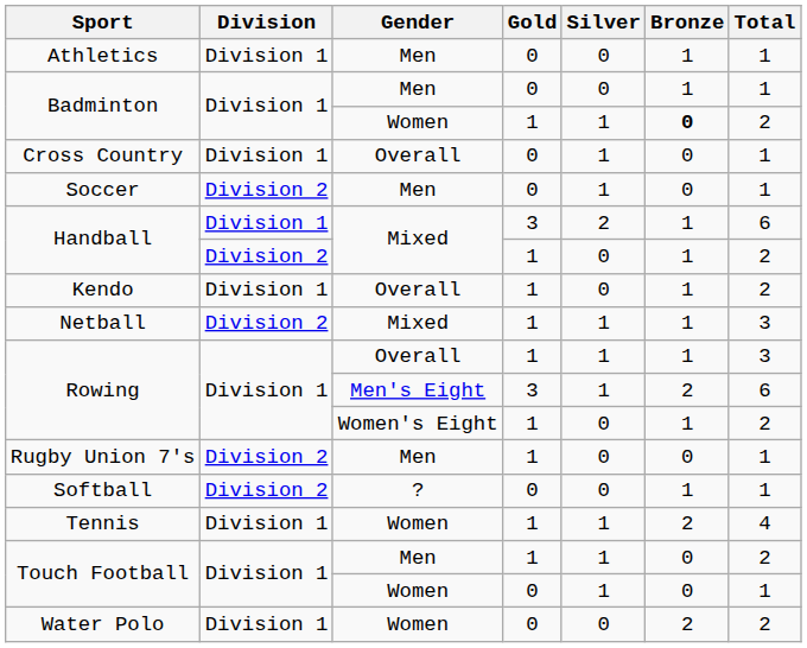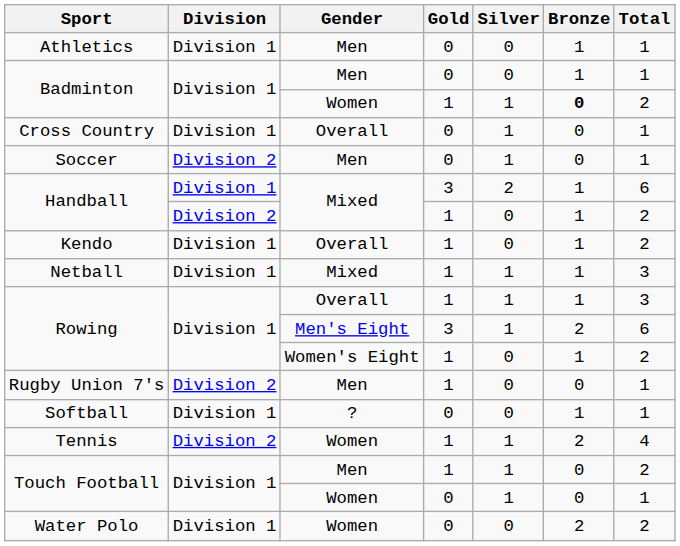 <table class="wikitable sortable" style="text-align:center">
 <tr>
 <th>Sport</th>
 <th>Division</th>
 <th>Gender</th>
 <th>Gold</th>
 <th>Silver</th>
 <th>Bronze</th>
 <th>Total</th>
 </tr>
 <tr>
 <td>Athletics</td>
 <td>Division 1</td>
 <td>Men</td>
 <td>0</td>
 <td>0</td>
 <td>1</td>
 <td>1</td>
 </tr>
 <tr>
 <td rowspan="2">Badminton</td>
 <td rowspan="2">Division 1</td>
 <td>Men</td>
 <td>0</td>
 <td>0</td>
 <td>1</td>
 <td>1</td>
 </tr>
 <tr>
 <td>Women</td>
 <td>1</td>
 <td>1</td>
 <td><strong>0</strong></td>
 <td>2</td>
 </tr>
 <tr>
 <td>Cross Country</td>
 <td>Division 1</td>
 <td>Overall</td>
 <td>0</td>
 <td>1</td>
 <td>0</td>
 <td>1</td>
 </tr>
 <tr>
 <td>Soccer</td>
 <td><a href='#'>Division 2</a></td>
 <td>Men</td>
 <td>0</td>
 <td>1</td>
 <td>0</td>
 <td>1</td>
 </tr>
 <tr>
 <td rowspan="2">Handball</td>
 <td><a href='#'>Division 1</a></td>
 <td rowspan="2">Mixed</td>
 <td>3</td>
 <td>2</td>
 <td>1</td>
 <td>6</td>
 </tr>
 <tr>
 <td><a href='#'>Division 2</a></td>
 <td>1</td>
 <td>0</td>
 <td>1</td>
 <td>2</td>
 </tr>
 <tr>
 <td>Kendo</td>
 <td>Division 1</td>
 <td>Overall</td>
 <td>1</td>
 <td>0</td>
 <td>1</td>
 <td>2</td>
 </tr>
 <tr>
 <td>Netball</td>
-<td><a href='#'>Division 2</a></td>
+<td>Division 1</td>
 <td>Mixed</td>
 <td>1</td>
 <td>1</td>
 <td>1</td>
 <td>3</td>
 </tr>
 <tr>
 <td rowspan="3">Rowing</td>
 <td rowspan="3">Division 1</td>
 <td>Overall</td>
 <td>1</td>
 <td>1</td>
 <td>1</td>
 <td>3</td>
 </tr>
 <tr>
 <td><a href='#'>Men's Eight</a></td>
 <td>3</td>
 <td>1</td>
 <td>2</td>
 <td>6</td>
 </tr>
 <tr>
 <td>Women's Eight</td>
 <td>1</td>
 <td>0</td>
 <td>1</td>
 <td>2</td>
 </tr>
 <tr>
 <td>Rugby Union 7's</td>
 <td><a href='#'>Division 2</a></td>
 <td>Men</td>
 <td>1</td>
 <td>0</td>
 <td>0</td>
 <td>1</td>
 </tr>
 <tr>
 <td>Softball</td>
-<td><a href='#'>Division 2</a></td>
+<td>Division 1</td>
 <td>?</td>
 <td>0</td>
 <td>0</td>
 <td>1</td>
 <td>1</td>
 </tr>
 <tr>
 <td>Tennis</td>
-<td>Division 1</td>
+<td><a href='#'>Division 2</a></td>
 <td>Women</td>
 <td>1</td>
 <td>1</td>
 <td>2</td>
 <td>4</td>
 </tr>
 <tr>
 <td rowspan="2">Touch Football</td>
 <td rowspan="2">Division 1</td>
 <td>Men</td>
 <td>1</td>
 <td>1</td>
 <td>0</td>
 <td>2</td>
 </tr>
 <tr>
 <td>Women</td>
 <td>0</td>
 <td>1</td>
 <td>0</td>
 <td>1</td>
 </tr>
 <tr>
 <td>Water Polo</td>
 <td>Division 1</td>
 <td>Women</td>
 <td>0</td>
 <td>0</td>
 <td>2</td>
 <td>2</td>
 </tr>
 </table>
